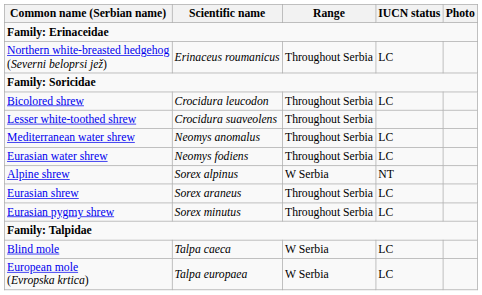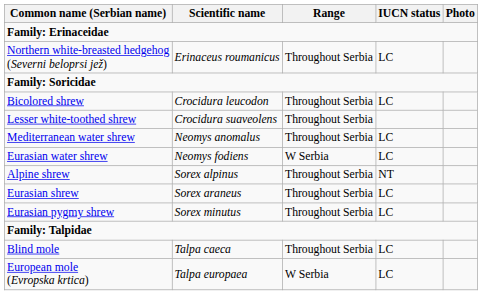 <table class="wikitable">
 <tr>
 <th>Common name (Serbian name)</th>
 <th>Scientific name</th>
 <th>Range</th>
 <th>IUCN status</th>
 <th>Photo</th>
 </tr>
 <tr>
 <td colspan="5"><strong>Family: Erinaceidae</strong></td>
 </tr>
 <tr>
 <td><a href='#'>Northern white-breasted hedgehog</a><br>(<em>Severni beloprsi jež</em>)</td>
 <td><em>Erinaceus roumanicus</em></td>
 <td>Throughout Serbia</td>
 <td>LC</td>
 <td></td>
 </tr>
 <tr>
 <td colspan="5"><strong>Family: Soricidae</strong></td>
 </tr>
 <tr>
 <td><a href='#'>Bicolored shrew</a></td>
 <td><em>Crocidura leucodon</em></td>
 <td>Throughout Serbia</td>
 <td>LC</td>
 <td></td>
 </tr>
 <tr>
 <td><a href='#'>Lesser white-toothed shrew</a></td>
 <td><em>Crocidura suaveolens</em></td>
 <td>Throughout Serbia</td>
 <td></td>
 <td></td>
 </tr>
 <tr>
 <td><a href='#'>Mediterranean water shrew</a></td>
 <td><em>Neomys anomalus</em></td>
 <td>Throughout Serbia</td>
 <td>LC</td>
 <td></td>
 </tr>
 <tr>
 <td><a href='#'>Eurasian water shrew</a></td>
 <td><em>Neomys fodiens</em></td>
-<td>Throughout Serbia</td>
+<td>W Serbia</td>
 <td>LC</td>
 <td></td>
 </tr>
 <tr>
 <td><a href='#'>Alpine shrew</a></td>
 <td><em>Sorex alpinus</em></td>
-<td>W Serbia</td>
+<td>Throughout Serbia</td>
 <td>NT</td>
 <td></td>
 </tr>
 <tr>
 <td><a href='#'>Eurasian shrew</a></td>
 <td><em>Sorex araneus</em></td>
 <td>Throughout Serbia</td>
 <td>LC</td>
 <td></td>
 </tr>
 <tr>
 <td><a href='#'>Eurasian pygmy shrew</a></td>
 <td><em>Sorex minutus</em></td>
 <td>Throughout Serbia</td>
 <td>LC</td>
 <td></td>
 </tr>
 <tr>
 <td colspan="5"><strong>Family: Talpidae</strong></td>
 </tr>
 <tr>
 <td><a href='#'>Blind mole</a></td>
 <td><em>Talpa caeca</em></td>
-<td>W Serbia</td>
+<td>Throughout Serbia</td>
 <td>LC</td>
 <td></td>
 </tr>
 <tr>
 <td><a href='#'>European mole</a><br>(<em>Evropska krtica</em>)</td>
 <td><em>Talpa europaea</em></td>
 <td>W Serbia</td>
 <td>LC</td>
 <td></td>
 </tr>
 </table>
